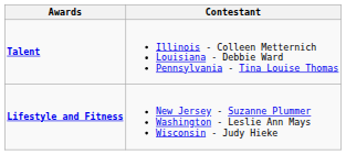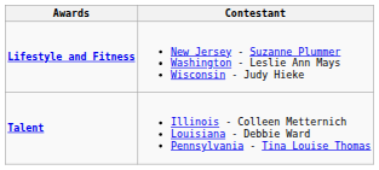 <table class="wikitable">
 <tr>
 <th>Awards</th>
 <th>Contestant</th>
 </tr>
 <tr>
+<td><strong><a href='#'>Lifestyle and Fitness</a></strong></td>
+<td><br><ul><li> <a href='#'>New Jersey</a> - <a href='#'>Suzanne Plummer</a></li><li> <a href='#'>Washington</a> - Leslie Ann Mays</li><li> <a href='#'>Wisconsin</a> - Judy Hieke</li></ul></td>
+</tr>
+<tr>
 <td><strong><a href='#'>Talent</a></strong></td>
 <td><br><ul><li> <a href='#'>Illinois</a> - Colleen Metternich</li><li> <a href='#'>Louisiana</a> - Debbie Ward</li><li> <a href='#'>Pennsylvania</a> - <a href='#'>Tina Louise Thomas</a></li></ul></td>
 </tr>
-<tr>
-<td><strong><a href='#'>Lifestyle and Fitness</a></strong></td>
-<td><br><ul><li> <a href='#'>New Jersey</a> - <a href='#'>Suzanne Plummer</a></li><li> <a href='#'>Washington</a> - Leslie Ann Mays</li><li> <a href='#'>Wisconsin</a> - Judy Hieke</li></ul></td>
-</tr>
 </table>
